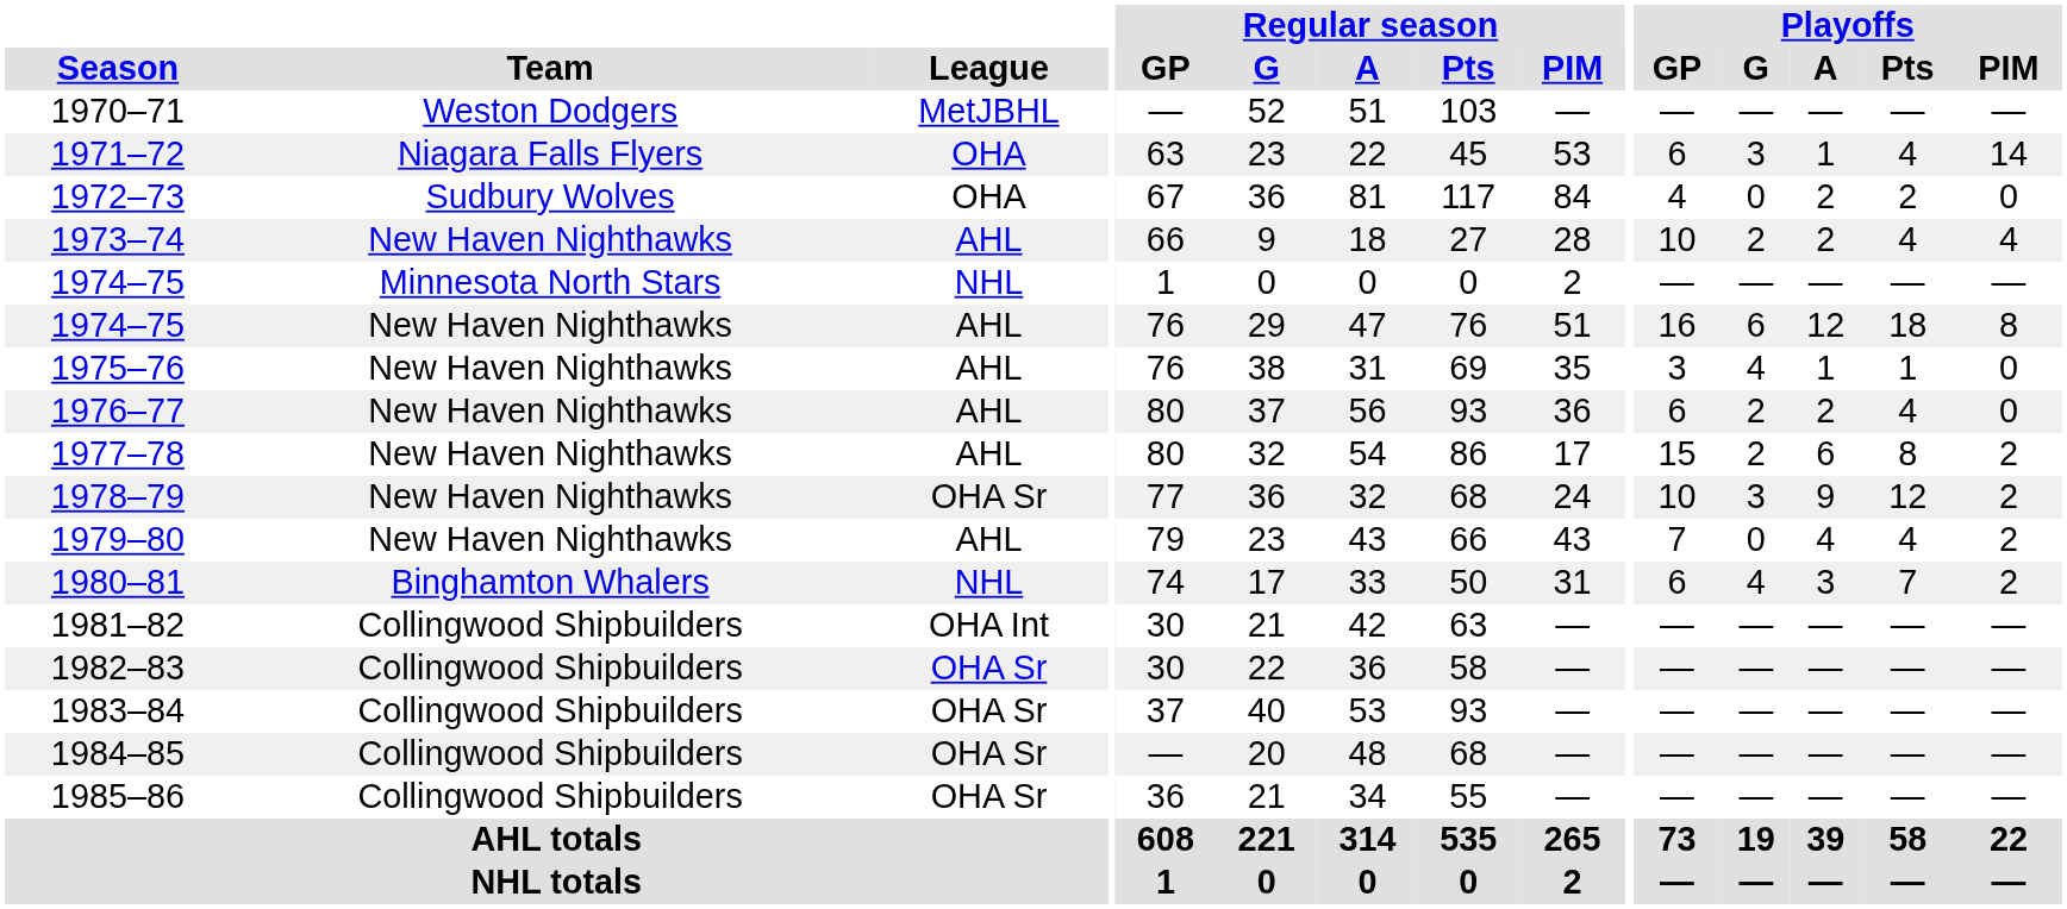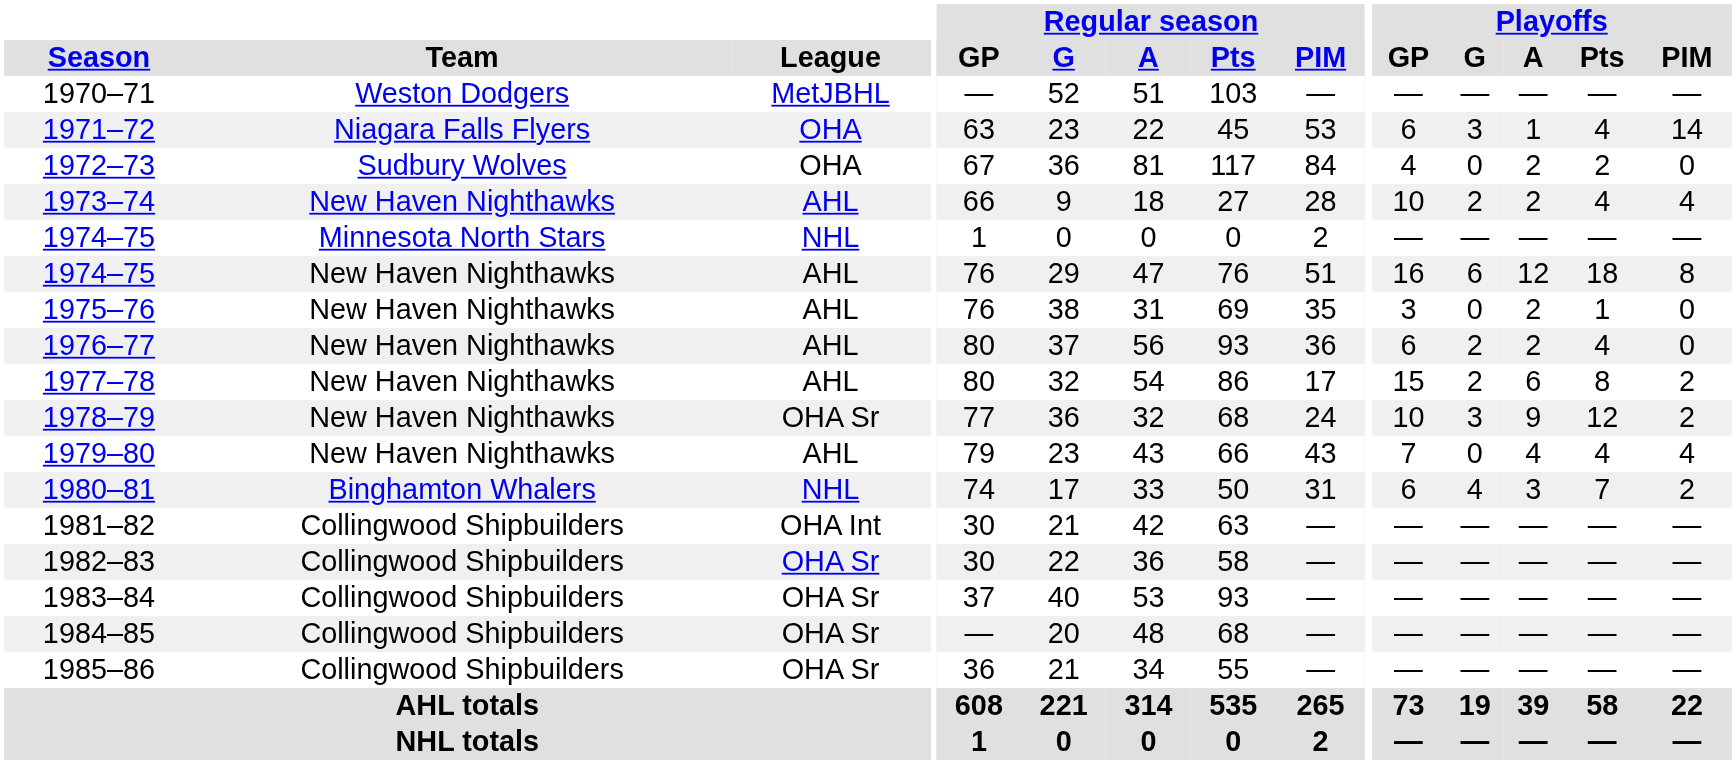 <table border="0" cellpadding="1" cellspacing="0" style="text-align:center; width:60em">
 <tr bgcolor="#e0e0e0">
 <th colspan="3" bgcolor="#ffffff"></th>
 <th rowspan="100" bgcolor="#ffffff"></th>
 <th colspan="5"><a href='#'>Regular season</a></th>
 <th rowspan="100" bgcolor="#ffffff"></th>
 <th colspan="5"><a href='#'>Playoffs</a></th>
 </tr>
 <tr bgcolor="#e0e0e0">
 <th><a href='#'>Season</a></th>
 <th>Team</th>
 <th>League</th>
 <th>GP</th>
 <th><a href='#'>G</a></th>
 <th><a href='#'>A</a></th>
 <th><a href='#'>Pts</a></th>
 <th><a href='#'>PIM</a></th>
 <th>GP</th>
 <th>G</th>
 <th>A</th>
 <th>Pts</th>
 <th>PIM</th>
 </tr>
 <tr>
 <td>1970–71</td>
 <td><a href='#'>Weston Dodgers</a></td>
 <td><a href='#'>MetJBHL</a></td>
 <td>—</td>
 <td>52</td>
 <td>51</td>
 <td>103</td>
 <td>—</td>
 <td>—</td>
 <td>—</td>
 <td>—</td>
 <td>—</td>
 <td>—</td>
 </tr>
 <tr bgcolor="#f0f0f0">
 <td><a href='#'>1971–72</a></td>
 <td><a href='#'>Niagara Falls Flyers</a></td>
 <td><a href='#'>OHA</a></td>
 <td>63</td>
 <td>23</td>
 <td>22</td>
 <td>45</td>
 <td>53</td>
 <td>6</td>
 <td>3</td>
 <td>1</td>
 <td>4</td>
 <td>14</td>
 </tr>
 <tr>
 <td><a href='#'>1972–73</a></td>
 <td><a href='#'>Sudbury Wolves</a></td>
 <td>OHA</td>
 <td>67</td>
 <td>36</td>
 <td>81</td>
 <td>117</td>
 <td>84</td>
 <td>4</td>
 <td>0</td>
 <td>2</td>
 <td>2</td>
 <td>0</td>
 </tr>
 <tr bgcolor="#f0f0f0">
 <td><a href='#'>1973–74</a></td>
 <td><a href='#'>New Haven Nighthawks</a></td>
 <td><a href='#'>AHL</a></td>
 <td>66</td>
 <td>9</td>
 <td>18</td>
 <td>27</td>
 <td>28</td>
 <td>10</td>
 <td>2</td>
 <td>2</td>
 <td>4</td>
 <td>4</td>
 </tr>
 <tr>
 <td><a href='#'>1974–75</a></td>
 <td><a href='#'>Minnesota North Stars</a></td>
 <td><a href='#'>NHL</a></td>
 <td>1</td>
 <td>0</td>
 <td>0</td>
 <td>0</td>
 <td>2</td>
 <td>—</td>
 <td>—</td>
 <td>—</td>
 <td>—</td>
 <td>—</td>
 </tr>
 <tr bgcolor="#f0f0f0">
 <td><a href='#'>1974–75</a></td>
 <td>New Haven Nighthawks</td>
 <td>AHL</td>
 <td>76</td>
 <td>29</td>
 <td>47</td>
 <td>76</td>
 <td>51</td>
 <td>16</td>
 <td>6</td>
 <td>12</td>
 <td>18</td>
 <td>8</td>
 </tr>
 <tr>
 <td><a href='#'>1975–76</a></td>
 <td>New Haven Nighthawks</td>
 <td>AHL</td>
 <td>76</td>
 <td>38</td>
 <td>31</td>
 <td>69</td>
 <td>35</td>
 <td>3</td>
-<td>4</td>
-<td>1</td>
+<td>0</td>
+<td>2</td>
 <td>1</td>
 <td>0</td>
 </tr>
 <tr bgcolor="#f0f0f0">
 <td><a href='#'>1976–77</a></td>
 <td>New Haven Nighthawks</td>
 <td>AHL</td>
 <td>80</td>
 <td>37</td>
 <td>56</td>
 <td>93</td>
 <td>36</td>
 <td>6</td>
 <td>2</td>
 <td>2</td>
 <td>4</td>
 <td>0</td>
 </tr>
 <tr>
 <td><a href='#'>1977–78</a></td>
 <td>New Haven Nighthawks</td>
 <td>AHL</td>
 <td>80</td>
 <td>32</td>
 <td>54</td>
 <td>86</td>
 <td>17</td>
 <td>15</td>
 <td>2</td>
 <td>6</td>
 <td>8</td>
 <td>2</td>
 </tr>
 <tr bgcolor="#f0f0f0">
 <td><a href='#'>1978–79</a></td>
 <td>New Haven Nighthawks</td>
 <td>OHA Sr</td>
 <td>77</td>
 <td>36</td>
 <td>32</td>
 <td>68</td>
 <td>24</td>
 <td>10</td>
 <td>3</td>
 <td>9</td>
 <td>12</td>
 <td>2</td>
 </tr>
 <tr>
 <td><a href='#'>1979–80</a></td>
 <td>New Haven Nighthawks</td>
 <td>AHL</td>
 <td>79</td>
 <td>23</td>
 <td>43</td>
 <td>66</td>
 <td>43</td>
 <td>7</td>
 <td>0</td>
 <td>4</td>
 <td>4</td>
-<td>2</td>
+<td>4</td>
 </tr>
 <tr bgcolor="#f0f0f0">
 <td><a href='#'>1980–81</a></td>
 <td><a href='#'>Binghamton Whalers</a></td>
 <td><a href='#'>NHL</a></td>
 <td>74</td>
 <td>17</td>
 <td>33</td>
 <td>50</td>
 <td>31</td>
 <td>6</td>
 <td>4</td>
 <td>3</td>
 <td>7</td>
 <td>2</td>
 </tr>
 <tr>
 <td>1981–82</td>
 <td>Collingwood Shipbuilders</td>
 <td>OHA Int</td>
 <td>30</td>
 <td>21</td>
 <td>42</td>
 <td>63</td>
 <td>—</td>
 <td>—</td>
 <td>—</td>
 <td>—</td>
 <td>—</td>
 <td>—</td>
 </tr>
 <tr bgcolor="#f0f0f0">
 <td>1982–83</td>
 <td>Collingwood Shipbuilders</td>
 <td><a href='#'>OHA Sr</a></td>
 <td>30</td>
 <td>22</td>
 <td>36</td>
 <td>58</td>
 <td>—</td>
 <td>—</td>
 <td>—</td>
 <td>—</td>
 <td>—</td>
 <td>—</td>
 </tr>
 <tr>
 <td>1983–84</td>
 <td>Collingwood Shipbuilders</td>
 <td>OHA Sr</td>
 <td>37</td>
 <td>40</td>
 <td>53</td>
 <td>93</td>
 <td>—</td>
 <td>—</td>
 <td>—</td>
 <td>—</td>
 <td>—</td>
 <td>—</td>
 </tr>
 <tr bgcolor="#f0f0f0">
 <td>1984–85</td>
 <td>Collingwood Shipbuilders</td>
 <td>OHA Sr</td>
 <td>—</td>
 <td>20</td>
 <td>48</td>
 <td>68</td>
 <td>—</td>
 <td>—</td>
 <td>—</td>
 <td>—</td>
 <td>—</td>
 <td>—</td>
 </tr>
 <tr>
 <td>1985–86</td>
 <td>Collingwood Shipbuilders</td>
 <td>OHA Sr</td>
 <td>36</td>
 <td>21</td>
 <td>34</td>
 <td>55</td>
 <td>—</td>
 <td>—</td>
 <td>—</td>
 <td>—</td>
 <td>—</td>
 <td>—</td>
 </tr>
 <tr bgcolor="#e0e0e0">
 <th colspan="3">AHL totals</th>
 <th>608</th>
 <th>221</th>
 <th>314</th>
 <th>535</th>
 <th>265</th>
 <th>73</th>
 <th>19</th>
 <th>39</th>
 <th>58</th>
 <th>22</th>
 </tr>
 <tr bgcolor="#e0e0e0">
 <th colspan="3">NHL totals</th>
 <th>1</th>
 <th>0</th>
 <th>0</th>
 <th>0</th>
 <th>2</th>
 <th>—</th>
 <th>—</th>
 <th>—</th>
 <th>—</th>
 <th>—</th>
 </tr>
 </table>
